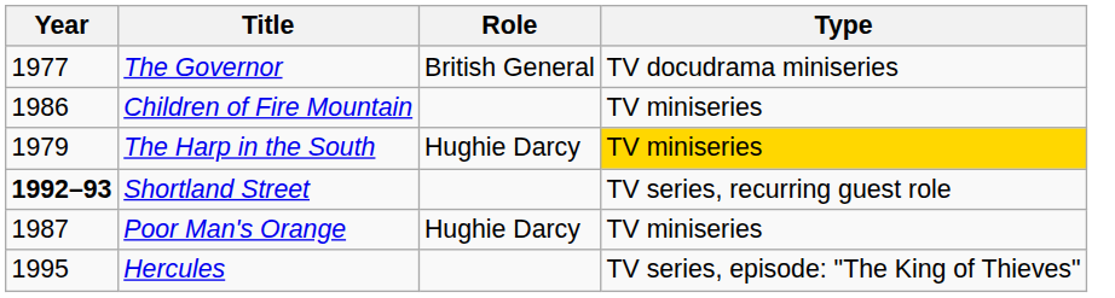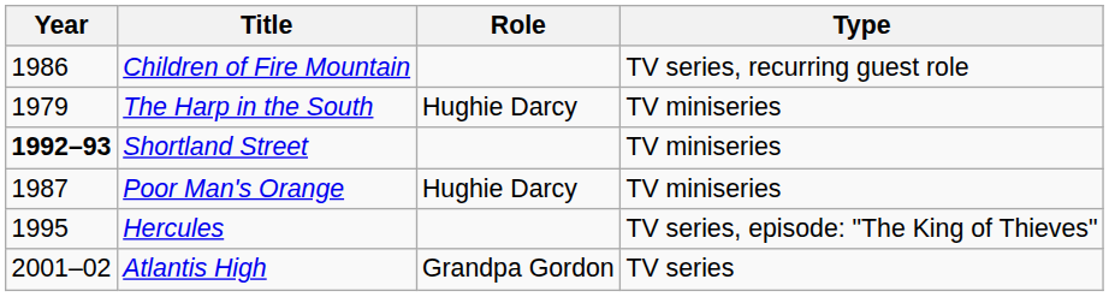 <table class="wikitable plainrowheaders sortable">
 <tr>
 <th>Year</th>
 <th>Title</th>
 <th>Role</th>
 <th>Type</th>
 </tr>
 <tr>
-<td>1977</td>
-<td><em><a href='#'>The Governor</a></em></td>
-<td>British General</td>
-<td>TV docudrama miniseries</td>
-</tr>
-<tr>
 <td>1986</td>
 <td><em><a href='#'>Children of Fire Mountain</a></em></td>
 <td></td>
-<td>TV miniseries</td>
+<td>TV series, recurring guest role</td>
 </tr>
 <tr>
 <td>1979</td>
 <td><em><a href='#'>The Harp in the South</a></em></td>
 <td>Hughie Darcy</td>
-<td style="background: gold;">TV miniseries</td>
+<td>TV miniseries</td>
 </tr>
 <tr>
 <td><strong>1992–93</strong></td>
 <td><em><a href='#'>Shortland Street</a></em></td>
 <td></td>
-<td>TV series, recurring guest role</td>
+<td>TV miniseries</td>
 </tr>
 <tr>
 <td>1987</td>
 <td><em><a href='#'>Poor Man's Orange</a></em></td>
 <td>Hughie Darcy</td>
 <td>TV miniseries</td>
 </tr>
 <tr>
 <td>1995</td>
 <td><em><a href='#'>Hercules</a></em></td>
 <td></td>
 <td>TV series, episode: "The King of Thieves"</td>
 </tr>
+<tr>
+<td>2001–02</td>
+<td><em><a href='#'>Atlantis High</a></em></td>
+<td>Grandpa Gordon</td>
+<td>TV series</td>
+</tr>
 </table>
